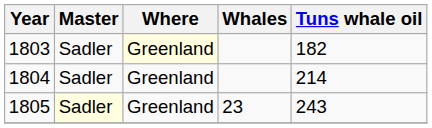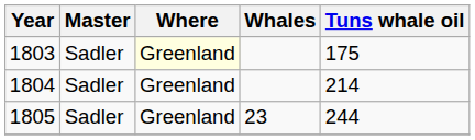 <table class="sortable wikitable">
 <tr>
 <th>Year</th>
 <th>Master</th>
 <th>Where</th>
 <th>Whales</th>
 <th><a href='#'>Tuns</a> whale oil</th>
 </tr>
 <tr>
 <td>1803</td>
 <td>Sadler</td>
 <td style="background: lightyellow;">Greenland</td>
 <td></td>
-<td>182</td>
+<td>175</td>
 </tr>
 <tr>
 <td>1804</td>
 <td>Sadler</td>
 <td>Greenland</td>
 <td></td>
 <td>214</td>
 </tr>
 <tr>
 <td>1805</td>
-<td style="background: lightyellow;">Sadler</td>
+<td>Sadler</td>
 <td>Greenland</td>
 <td>23</td>
-<td>243</td>
+<td>244</td>
 </tr>
 <tr>
 </tr>
 </table>
